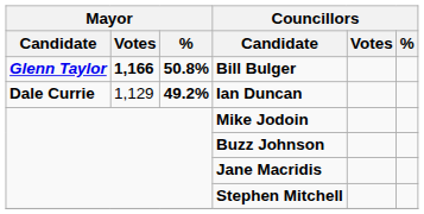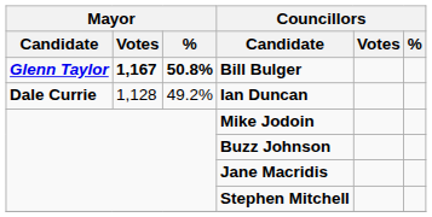 <table class="wikitable collapsible collapsed" align="right">
 <tr>
 <th colspan=3>Mayor</th>
 <th colspan=3>Councillors</th>
 </tr>
 <tr>
 <th>Candidate</th>
 <th>Votes</th>
 <th>%</th>
 <th>Candidate</th>
 <th>Votes</th>
 <th>%</th>
 </tr>
 <tr>
 <td><strong><em><a href='#'>Glenn Taylor</a></em></strong></td>
-<td><strong>1,166</strong></td>
+<td><strong>1,167</strong></td>
 <td><strong>50.8%</strong></td>
 <td><strong>Bill Bulger</strong></td>
 <td></td>
 <td></td>
 </tr>
 <tr>
 <td><strong>Dale Currie</strong></td>
-<td>1,129</td>
-<td><strong>49.2%</strong></td>
+<td>1,128</td>
+<td>49.2%</td>
 <td><strong>Ian Duncan</strong></td>
 <td></td>
 <td></td>
 </tr>
 <tr>
 <td rowspan=4 colspan=3></td>
 <td><strong>Mike Jodoin</strong></td>
 <td></td>
 <td></td>
 </tr>
 <tr>
 <td><strong>Buzz Johnson</strong></td>
 <td></td>
 <td></td>
 </tr>
 <tr>
 <td><strong>Jane Macridis</strong></td>
 <td></td>
 <td></td>
 </tr>
 <tr>
 <td><strong>Stephen Mitchell</strong></td>
 <td></td>
 <td></td>
 </tr>
 <tr>
 </tr>
 </table>
